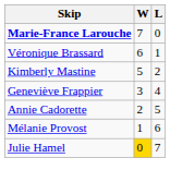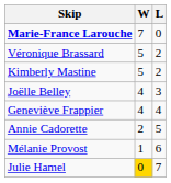 <table class="wikitable">
 <tr>
 <th>Skip</th>
 <th>W</th>
 <th>L</th>
 </tr>
 <tr>
 <td><strong><a href='#'>Marie-France Larouche</a></strong></td>
 <td>7</td>
 <td>0</td>
 </tr>
 <tr>
 <td><a href='#'>Véronique Brassard</a></td>
-<td>6</td>
-<td>1</td>
+<td>5</td>
+<td>2</td>
 </tr>
 <tr>
 <td><a href='#'>Kimberly Mastine</a></td>
 <td>5</td>
 <td>2</td>
 </tr>
 <tr>
+<td><a href='#'>Joëlle Belley</a></td>
+<td>4</td>
+<td>3</td>
+</tr>
+<tr>
 <td><a href='#'>Geneviève Frappier</a></td>
-<td>3</td>
+<td>4</td>
 <td>4</td>
 </tr>
 <tr>
 <td><a href='#'>Annie Cadorette</a></td>
 <td>2</td>
 <td>5</td>
 </tr>
 <tr>
 <td><a href='#'>Mélanie Provost</a></td>
 <td>1</td>
 <td>6</td>
 </tr>
 <tr>
 <td><a href='#'>Julie Hamel</a></td>
 <td style="background: gold;">0</td>
 <td>7</td>
 </tr>
 </table>
